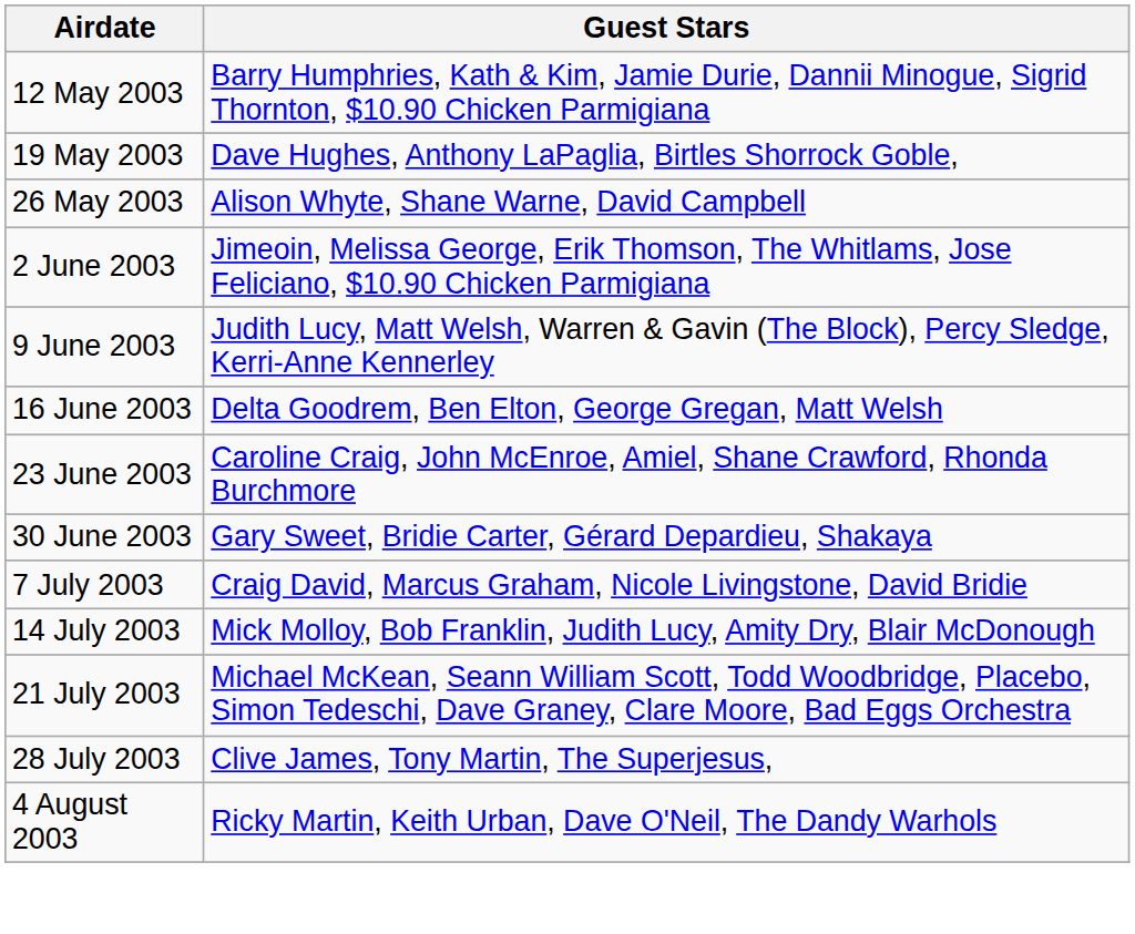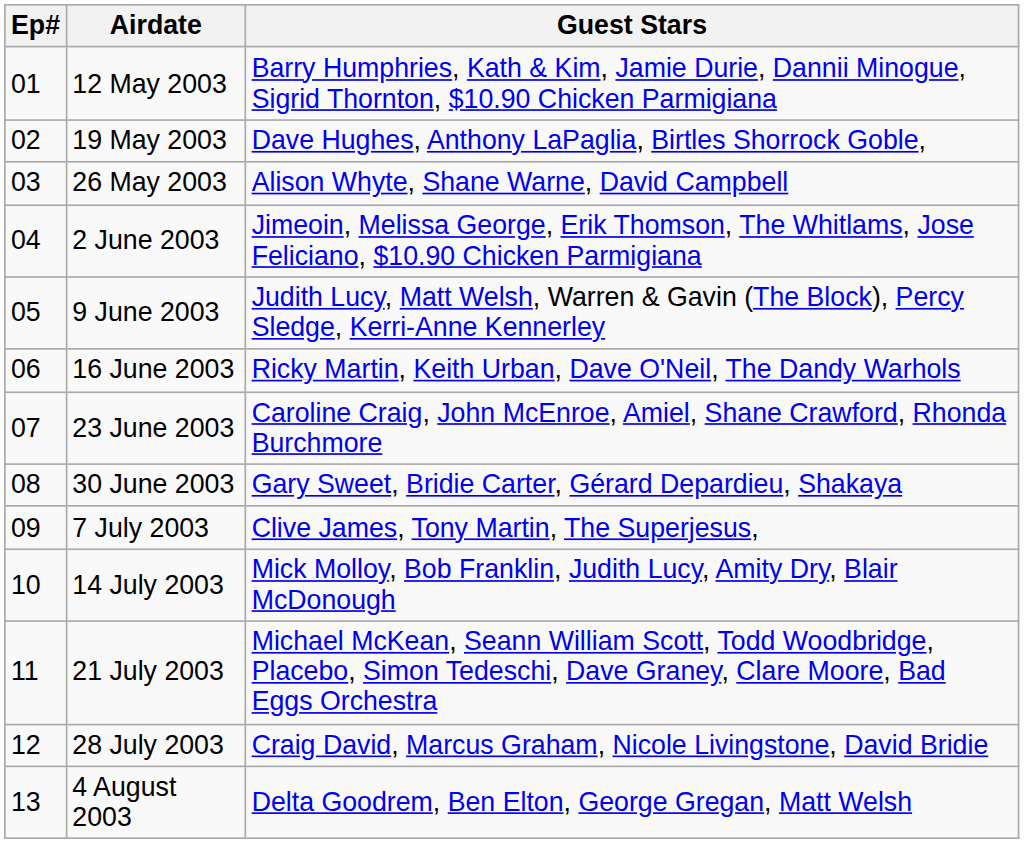 <table class="wikitable">
 <tr>
+<th>Ep#</th>
 <th scope="col" width="100">Airdate</th>
 <th>Guest Stars</th>
 </tr>
 <tr>
+<td>01</td>
 <td>12 May 2003</td>
 <td><a href='#'>Barry Humphries</a>, <a href='#'>Kath & Kim</a>, <a href='#'>Jamie Durie</a>, <a href='#'>Dannii Minogue</a>, <a href='#'>Sigrid Thornton</a>, <a href='#'>$10.90 Chicken Parmigiana</a></td>
 </tr>
 <tr>
+<td>02</td>
 <td>19 May 2003</td>
 <td><a href='#'>Dave Hughes</a>, <a href='#'>Anthony LaPaglia</a>, <a href='#'>Birtles Shorrock Goble</a>,</td>
 </tr>
 <tr>
+<td>03</td>
 <td>26 May 2003</td>
 <td><a href='#'>Alison Whyte</a>, <a href='#'>Shane Warne</a>, <a href='#'>David Campbell</a></td>
 </tr>
 <tr>
+<td>04</td>
 <td>2 June 2003</td>
 <td><a href='#'>Jimeoin</a>, <a href='#'>Melissa George</a>, <a href='#'>Erik Thomson</a>, <a href='#'>The Whitlams</a>, <a href='#'>Jose Feliciano</a>, <a href='#'>$10.90 Chicken Parmigiana</a></td>
 </tr>
 <tr>
+<td>05</td>
 <td>9 June 2003</td>
 <td><a href='#'>Judith Lucy</a>, <a href='#'>Matt Welsh</a>, Warren & Gavin (<a href='#'>The Block</a>), <a href='#'>Percy Sledge</a>, <a href='#'>Kerri-Anne Kennerley</a></td>
 </tr>
 <tr>
+<td>06</td>
 <td>16 June 2003</td>
-<td><a href='#'>Delta Goodrem</a>, <a href='#'>Ben Elton</a>, <a href='#'>George Gregan</a>, <a href='#'>Matt Welsh</a></td>
+<td><a href='#'>Ricky Martin</a>, <a href='#'>Keith Urban</a>, <a href='#'>Dave O'Neil</a>, <a href='#'>The Dandy Warhols</a></td>
 </tr>
 <tr>
+<td>07</td>
 <td>23 June 2003</td>
 <td><a href='#'>Caroline Craig</a>, <a href='#'>John McEnroe</a>, <a href='#'>Amiel</a>, <a href='#'>Shane Crawford</a>, <a href='#'>Rhonda Burchmore</a></td>
 </tr>
 <tr>
+<td>08</td>
 <td>30 June 2003</td>
 <td><a href='#'>Gary Sweet</a>, <a href='#'>Bridie Carter</a>, <a href='#'>Gérard Depardieu</a>, <a href='#'>Shakaya</a></td>
 </tr>
 <tr>
+<td>09</td>
 <td>7 July 2003</td>
-<td><a href='#'>Craig David</a>, <a href='#'>Marcus Graham</a>, <a href='#'>Nicole Livingstone</a>, <a href='#'>David Bridie</a></td>
+<td><a href='#'>Clive James</a>, <a href='#'>Tony Martin</a>, <a href='#'>The Superjesus</a>,</td>
 </tr>
 <tr>
+<td>10</td>
 <td>14 July 2003</td>
 <td><a href='#'>Mick Molloy</a>, <a href='#'>Bob Franklin</a>, <a href='#'>Judith Lucy</a>, <a href='#'>Amity Dry</a>, <a href='#'>Blair McDonough</a></td>
 </tr>
 <tr>
+<td>11</td>
 <td>21 July 2003</td>
 <td><a href='#'>Michael McKean</a>, <a href='#'>Seann William Scott</a>, <a href='#'>Todd Woodbridge</a>, <a href='#'>Placebo</a>, <a href='#'>Simon Tedeschi</a>, <a href='#'>Dave Graney</a>, <a href='#'>Clare Moore</a>, <a href='#'>Bad Eggs Orchestra</a></td>
 </tr>
 <tr>
+<td>12</td>
 <td>28 July 2003</td>
-<td><a href='#'>Clive James</a>, <a href='#'>Tony Martin</a>, <a href='#'>The Superjesus</a>,</td>
+<td><a href='#'>Craig David</a>, <a href='#'>Marcus Graham</a>, <a href='#'>Nicole Livingstone</a>, <a href='#'>David Bridie</a></td>
 </tr>
 <tr>
+<td>13</td>
 <td>4 August 2003</td>
-<td><a href='#'>Ricky Martin</a>, <a href='#'>Keith Urban</a>, <a href='#'>Dave O'Neil</a>, <a href='#'>The Dandy Warhols</a></td>
+<td><a href='#'>Delta Goodrem</a>, <a href='#'>Ben Elton</a>, <a href='#'>George Gregan</a>, <a href='#'>Matt Welsh</a></td>
 </tr>
 </table>
